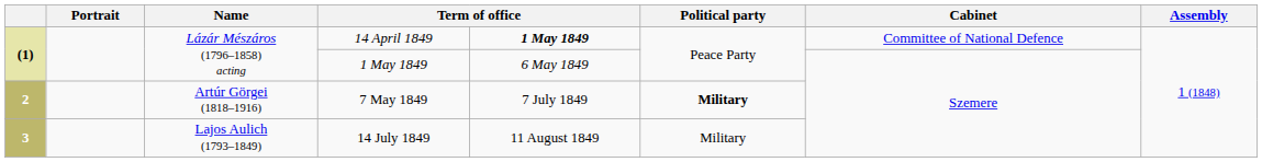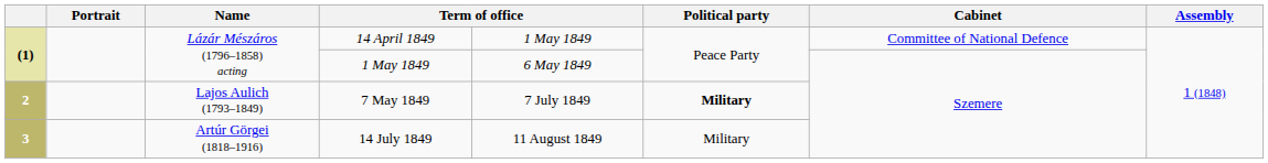 <table class="wikitable" style="width:90%; text-align:center;">
 <tr>
 <th></th>
 <th>Portrait</th>
 <th>Name<br></th>
 <th colspan=2>Term of office</th>
 <th>Political party</th>
 <th>Cabinet</th>
 <th><a href='#'>Assembly</a><br></th>
 </tr>
 <tr>
 <th rowspan="2" style="background-color:#E6E6AA; color:black">(1)</th>
 <td rowspan="2"></td>
 <td rowspan="2"><em><a href='#'>Lázár Mészáros</a></em><br><small>(1796–1858)<br><em>acting</em></small></td>
 <td><em>14 April 1849</em></td>
-<td><strong><em>1 May 1849</em></strong></td>
+<td><em>1 May 1849</em></td>
 <td rowspan="2">Peace Party</td>
 <td><a href='#'>Committee of National Defence</a></td>
 <td rowspan="4"><a href='#'>1 <small>(1848)</small></a></td>
 </tr>
 <tr>
 <td><em>1 May 1849</em></td>
 <td><em>6 May 1849</em></td>
 <td rowspan="3"><a href='#'>Szemere</a></td>
 </tr>
 <tr>
 <th style="background-color:#BDB76B; color:white">2</th>
 <td></td>
-<td><a href='#'>Artúr Görgei</a><br><small>(1818–1916)</small></td>
+<td><a href='#'>Lajos Aulich</a><br><small>(1793–1849)</small></td>
 <td>7 May 1849</td>
 <td>7 July 1849</td>
 <td><strong>Military</strong></td>
 </tr>
 <tr>
 <th style="background-color:#BDB76B; color:white">3</th>
 <td></td>
-<td><a href='#'>Lajos Aulich</a><br><small>(1793–1849)</small></td>
+<td><a href='#'>Artúr Görgei</a><br><small>(1818–1916)</small></td>
 <td>14 July 1849</td>
 <td>11 August 1849</td>
 <td>Military</td>
 </tr>
 </table>
